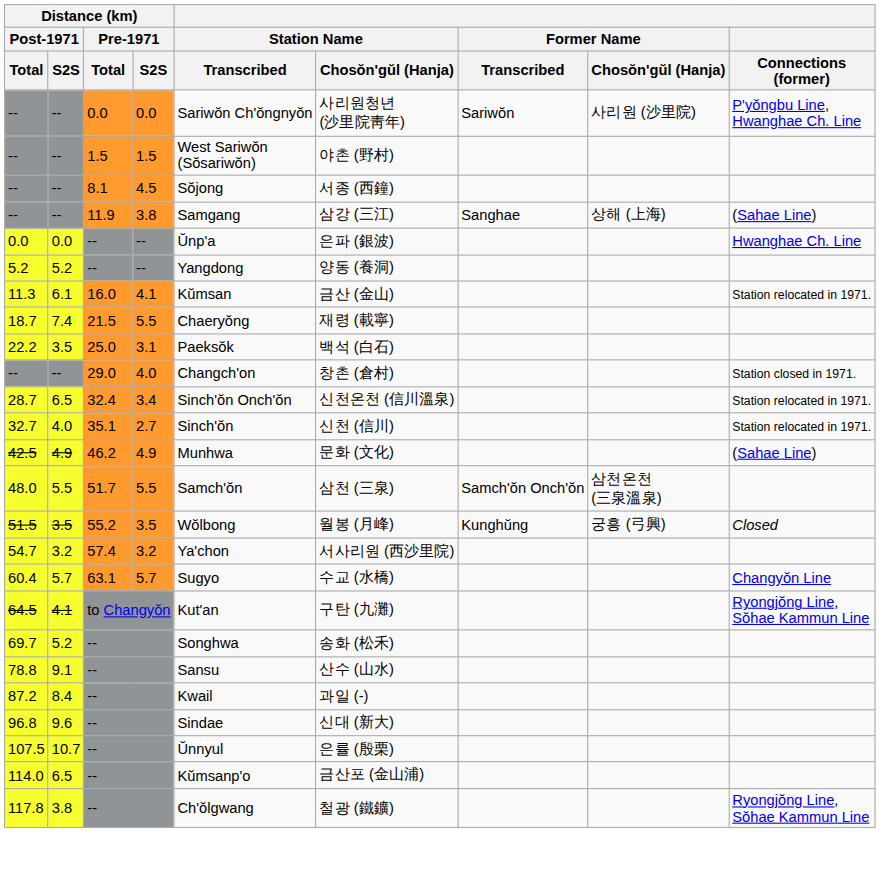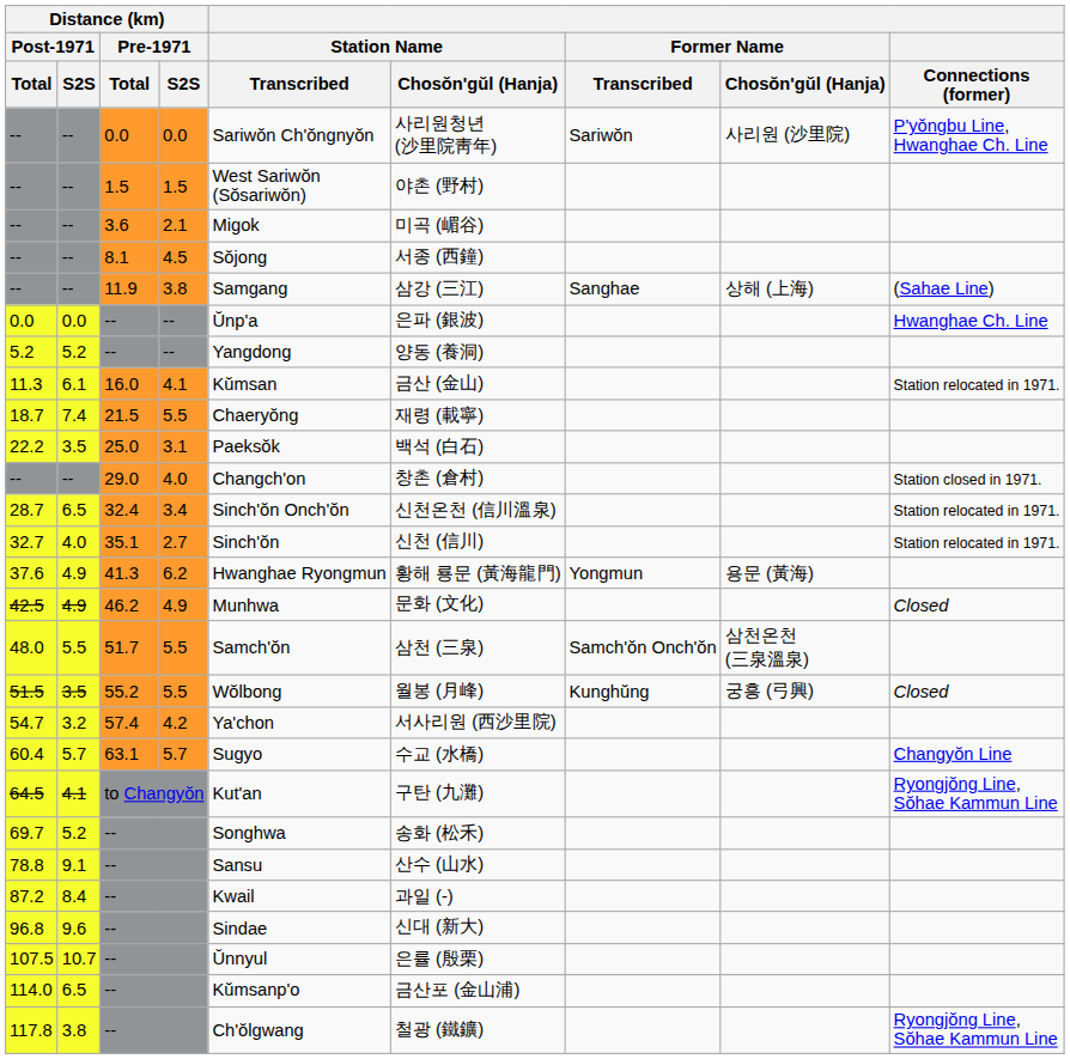 <table class="wikitable" style="font-size:85%;">
 <tr>
 <th colspan="4">Distance (km)</th>
 <th colspan="5"></th>
 </tr>
 <tr>
 <th colspan="2">Post-1971</th>
 <th colspan="2">Pre-1971</th>
 <th colspan="2">Station Name</th>
 <th colspan="2">Former Name</th>
 <th></th>
 </tr>
 <tr>
 <th>Total</th>
 <th>S2S</th>
 <th>Total</th>
 <th>S2S</th>
 <th>Transcribed</th>
 <th>Chosŏn'gŭl (Hanja)</th>
 <th>Transcribed</th>
 <th>Chosŏn'gŭl (Hanja)</th>
 <th>Connections<br>(former)</th>
 </tr>
 <tr>
 <td bgcolor=#909497>--</td>
 <td bgcolor=#909497>--</td>
 <td bgcolor=#FE9A2E>0.0</td>
 <td bgcolor=#FE9A2E>0.0</td>
 <td>Sariwŏn Ch'ŏngnyŏn</td>
 <td>사리원청년<br>(沙里院靑年)</td>
 <td>Sariwŏn</td>
 <td>사리원 (沙里院)</td>
 <td><a href='#'>P'yŏngbu Line</a>,<br><a href='#'>Hwanghae Ch. Line</a></td>
 </tr>
 <tr>
 <td bgcolor=#909497>--</td>
 <td bgcolor=#909497>--</td>
 <td bgcolor=#FE9A2E>1.5</td>
 <td bgcolor=#FE9A2E>1.5</td>
 <td>West Sariwŏn<br>(Sŏsariwŏn)</td>
 <td>야촌 (野村)</td>
+<td></td>
+<td></td>
+<td></td>
+</tr>
+<tr>
+<td bgcolor=#909497>--</td>
+<td bgcolor=#909497>--</td>
+<td bgcolor=#FE9A2E>3.6</td>
+<td bgcolor=#FE9A2E>2.1</td>
+<td>Migok</td>
+<td>미곡 (嵋谷)</td>
 <td></td>
 <td></td>
 <td></td>
 </tr>
 <tr>
 <td bgcolor=#909497>--</td>
 <td bgcolor=#909497>--</td>
 <td bgcolor=#FE9A2E>8.1</td>
 <td bgcolor=#FE9A2E>4.5</td>
 <td>Sŏjong</td>
 <td>서종 (西鐘)</td>
 <td></td>
 <td></td>
 <td></td>
 </tr>
 <tr>
 <td bgcolor=#909497>--</td>
 <td bgcolor=#909497>--</td>
 <td bgcolor=#FE9A2E>11.9</td>
 <td bgcolor=#FE9A2E>3.8</td>
 <td>Samgang</td>
 <td>삼강 (三江)</td>
 <td>Sanghae</td>
 <td>상해 (上海)</td>
 <td>(<a href='#'>Sahae Line</a>)</td>
 </tr>
 <tr>
 <td bgcolor=#F7FE2E>0.0</td>
 <td bgcolor=#F7FE2E>0.0</td>
 <td bgcolor=#909497>--</td>
 <td bgcolor=#909497>--</td>
 <td>Ŭnp'a</td>
 <td>은파 (銀波)</td>
 <td></td>
 <td></td>
 <td><a href='#'>Hwanghae Ch. Line</a></td>
 </tr>
 <tr>
 <td bgcolor=#F7FE2E>5.2</td>
 <td bgcolor=#F7FE2E>5.2</td>
 <td bgcolor=#909497>--</td>
 <td bgcolor=#909497>--</td>
 <td>Yangdong</td>
 <td>양동 (養洞)</td>
 <td></td>
 <td></td>
 <td></td>
 </tr>
 <tr>
 <td bgcolor=#F7FE2E>11.3</td>
 <td bgcolor=#F7FE2E>6.1</td>
 <td bgcolor=#FE9A2E>16.0</td>
 <td bgcolor=#FE9A2E>4.1</td>
 <td>Kŭmsan</td>
 <td>금산 (金山)</td>
 <td></td>
 <td></td>
 <td><small>Station relocated in 1971.</small></td>
 </tr>
 <tr>
 <td bgcolor=#F7FE2E>18.7</td>
 <td bgcolor=#F7FE2E>7.4</td>
 <td bgcolor=#FE9A2E>21.5</td>
 <td bgcolor=#FE9A2E>5.5</td>
 <td>Chaeryŏng</td>
 <td>재령 (載寧)</td>
 <td></td>
 <td></td>
 <td></td>
 </tr>
 <tr>
 <td bgcolor=#F7FE2E>22.2</td>
 <td bgcolor=#F7FE2E>3.5</td>
 <td bgcolor=#FE9A2E>25.0</td>
 <td bgcolor=#FE9A2E>3.1</td>
 <td>Paeksŏk</td>
 <td>백석 (白石)</td>
 <td></td>
 <td></td>
 <td></td>
 </tr>
 <tr>
 <td bgcolor=#909497>--</td>
 <td bgcolor=#909497>--</td>
 <td bgcolor=#FE9A2E>29.0</td>
 <td bgcolor=#FE9A2E>4.0</td>
 <td>Changch'on</td>
 <td>창촌 (倉村)</td>
 <td></td>
 <td></td>
 <td><small>Station closed in 1971.</small></td>
 </tr>
 <tr>
 <td bgcolor=#F7FE2E>28.7</td>
 <td bgcolor=#F7FE2E>6.5</td>
 <td bgcolor=#FE9A2E>32.4</td>
 <td bgcolor=#FE9A2E>3.4</td>
 <td>Sinch'ŏn Onch'ŏn</td>
 <td>신천온천 (信川溫泉)</td>
 <td></td>
 <td></td>
 <td><small>Station relocated in 1971.</small></td>
 </tr>
 <tr>
 <td bgcolor=#F7FE2E>32.7</td>
 <td bgcolor=#F7FE2E>4.0</td>
 <td bgcolor=#FE9A2E>35.1</td>
 <td bgcolor=#FE9A2E>2.7</td>
 <td>Sinch'ŏn</td>
 <td>신천 (信川)</td>
 <td></td>
 <td></td>
 <td><small>Station relocated in 1971.</small></td>
 </tr>
 <tr>
+<td bgcolor=#F7FE2E>37.6</td>
+<td bgcolor=#F7FE2E>4.9</td>
+<td bgcolor=#FE9A2E>41.3</td>
+<td bgcolor=#FE9A2E>6.2</td>
+<td>Hwanghae Ryongmun</td>
+<td>황해 룡문 (黃海龍門)</td>
+<td>Yongmun</td>
+<td>용문 (黃海)</td>
+<td></td>
+</tr>
+<tr>
 <td bgcolor=#F7FE2E><del>42.5</del></td>
 <td bgcolor=#F7FE2E><del>4.9</del></td>
 <td bgcolor=#FE9A2E>46.2</td>
 <td bgcolor=#FE9A2E>4.9</td>
 <td>Munhwa</td>
 <td>문화 (文化)</td>
 <td></td>
 <td></td>
-<td>(<a href='#'>Sahae Line</a>)</td>
+<td><em>Closed</em></td>
 </tr>
 <tr>
 <td bgcolor=#F7FE2E>48.0</td>
 <td bgcolor=#F7FE2E>5.5</td>
 <td bgcolor=#FE9A2E>51.7</td>
 <td bgcolor=#FE9A2E>5.5</td>
 <td>Samch'ŏn</td>
 <td>삼천 (三泉)</td>
 <td>Samch'ŏn Onch'ŏn</td>
 <td>삼천온천<br>(三泉溫泉)</td>
 <td></td>
 </tr>
 <tr>
 <td bgcolor=#F7FE2E><del>51.5</del></td>
 <td bgcolor=#F7FE2E><del>3.5</del></td>
 <td bgcolor=#FE9A2E>55.2</td>
-<td bgcolor=#FE9A2E>3.5</td>
+<td bgcolor=#FE9A2E>5.5</td>
 <td>Wŏlbong</td>
 <td>월봉 (月峰)</td>
 <td>Kunghŭng</td>
 <td>궁흥 (弓興)</td>
 <td><em>Closed</em></td>
 </tr>
 <tr>
 <td bgcolor=#F7FE2E>54.7</td>
 <td bgcolor=#F7FE2E>3.2</td>
 <td bgcolor=#FE9A2E>57.4</td>
-<td bgcolor=#FE9A2E>3.2</td>
+<td bgcolor=#FE9A2E>4.2</td>
 <td>Ya'chon</td>
 <td>서사리원 (西沙里院)</td>
 <td></td>
 <td></td>
 <td></td>
 </tr>
 <tr>
 <td bgcolor=#F7FE2E>60.4</td>
 <td bgcolor=#F7FE2E>5.7</td>
 <td bgcolor=#FE9A2E>63.1</td>
 <td bgcolor=#FE9A2E>5.7</td>
 <td>Sugyo</td>
 <td>수교 (水橋)</td>
 <td></td>
 <td></td>
 <td><a href='#'>Changyŏn Line</a></td>
 </tr>
 <tr>
 <td bgcolor=#F7FE2E><del>64.5</del></td>
 <td bgcolor=#F7FE2E><del>4.1</del></td>
 <td bgcolor=#909497 colspan="2">to <a href='#'>Changyŏn</a></td>
 <td>Kut'an</td>
 <td>구탄 (九灘)</td>
 <td></td>
 <td></td>
 <td><a href='#'>Ryongjŏng Line</a>,<br><a href='#'>Sŏhae Kammun Line</a></td>
 </tr>
 <tr>
 <td bgcolor=#F7FE2E>69.7</td>
 <td bgcolor=#F7FE2E>5.2</td>
 <td bgcolor=#909497 colspan="2">--</td>
 <td>Songhwa</td>
 <td>송화 (松禾)</td>
 <td></td>
 <td></td>
 <td></td>
 </tr>
 <tr>
 <td bgcolor=#F7FE2E>78.8</td>
 <td bgcolor=#F7FE2E>9.1</td>
 <td bgcolor=#909497 colspan="2">--</td>
 <td>Sansu</td>
 <td>산수 (山水)</td>
 <td></td>
 <td></td>
 <td></td>
 </tr>
 <tr>
 <td bgcolor=#F7FE2E>87.2</td>
 <td bgcolor=#F7FE2E>8.4</td>
 <td bgcolor=#909497 colspan="2">--</td>
 <td>Kwail</td>
 <td>과일 (-)</td>
 <td></td>
 <td></td>
 <td></td>
 </tr>
 <tr>
 <td bgcolor=#F7FE2E>96.8</td>
 <td bgcolor=#F7FE2E>9.6</td>
 <td bgcolor=#909497 colspan="2">--</td>
 <td>Sindae</td>
 <td>신대 (新大)</td>
 <td></td>
 <td></td>
 <td></td>
 </tr>
 <tr>
 <td bgcolor=#F7FE2E>107.5</td>
 <td bgcolor=#F7FE2E>10.7</td>
 <td bgcolor=#909497 colspan="2">--</td>
 <td>Ŭnnyul</td>
 <td>은률 (殷栗)</td>
 <td></td>
 <td></td>
 <td></td>
 </tr>
 <tr>
 <td bgcolor=#F7FE2E>114.0</td>
 <td bgcolor=#F7FE2E>6.5</td>
 <td bgcolor=#909497 colspan="2">--</td>
 <td>Kŭmsanp'o</td>
 <td>금산포 (金山浦)</td>
 <td></td>
 <td></td>
 <td></td>
 </tr>
 <tr>
 <td bgcolor=#F7FE2E>117.8</td>
 <td bgcolor=#F7FE2E>3.8</td>
 <td bgcolor=#909497 colspan="2">--</td>
 <td>Ch'ŏlgwang</td>
 <td>철광 (鐵鑛)</td>
 <td></td>
 <td></td>
 <td><a href='#'>Ryongjŏng Line</a>,<br><a href='#'>Sŏhae Kammun Line</a></td>
 </tr>
 </table>
